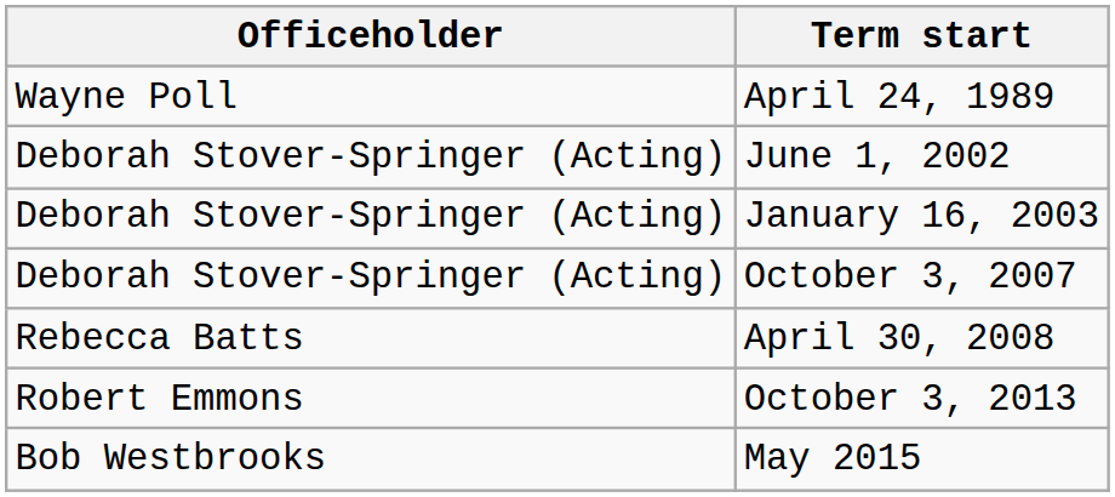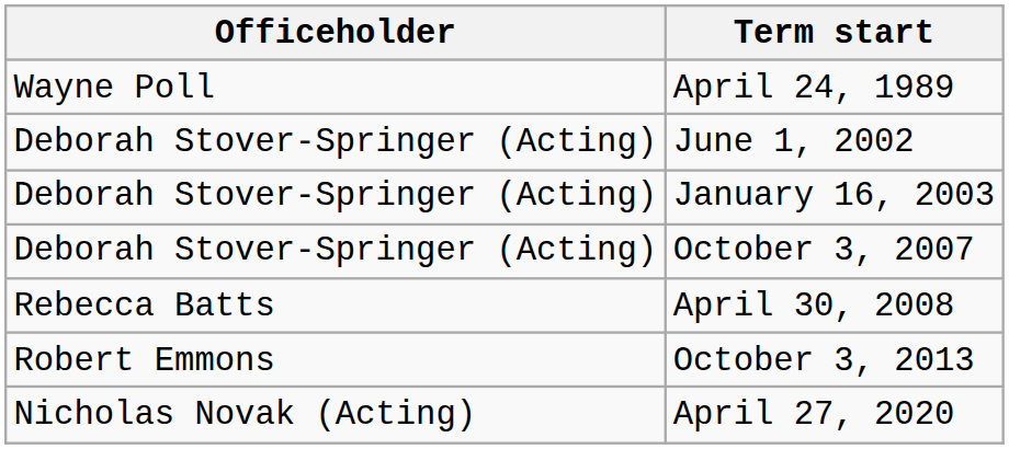 <table class="wikitable sortable">
 <tr style="vertical-align:bottom;">
 <th>Officeholder</th>
 <th>Term start</th>
 </tr>
 <tr>
 <td>Wayne Poll</td>
 <td>April 24, 1989</td>
 </tr>
 <tr>
 <td>Deborah Stover-Springer (Acting)</td>
 <td>June 1, 2002</td>
 </tr>
 <tr>
 <td>Deborah Stover-Springer (Acting)</td>
 <td>January 16, 2003</td>
 </tr>
 <tr>
 <td>Deborah Stover-Springer (Acting)</td>
 <td>October 3, 2007</td>
 </tr>
 <tr>
 <td>Rebecca Batts</td>
 <td>April 30, 2008</td>
 </tr>
 <tr>
 <td>Robert Emmons</td>
 <td>October 3, 2013</td>
 </tr>
 <tr>
-<td>Bob Westbrooks</td>
-<td>May 2015</td>
+<td>Nicholas Novak (Acting)</td>
+<td>April 27, 2020</td>
 </tr>
 </table>
